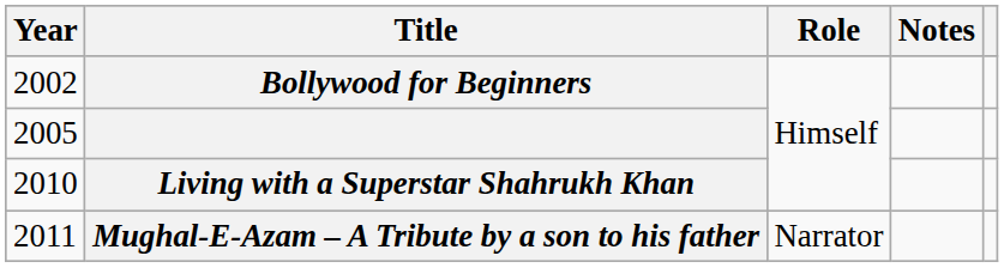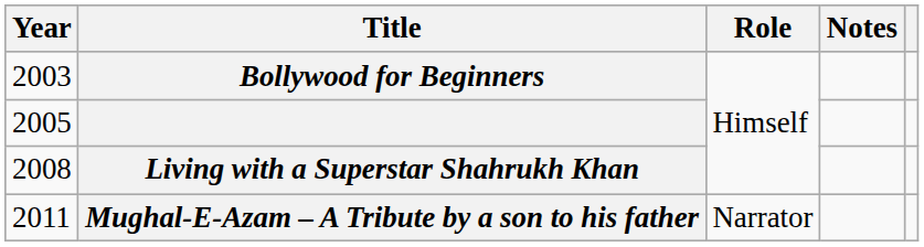 <table class="wikitable sortable plainrowheaders">
 <tr>
 <th scope="col">Year</th>
 <th scope="col">Title</th>
 <th scope="col">Role</th>
 <th>Notes</th>
 <th scope="col" class="unsortable"></th>
 </tr>
 <tr>
-<td>2002</td>
+<td>2003</td>
 <th scope="row"><em>Bollywood for Beginners</em></th>
 <td rowspan="3">Himself</td>
 <td></td>
 <td style="text-align:center;"></td>
 </tr>
 <tr>
 <td>2005</td>
 <th scope="row" align="left"></th>
 <td></td>
 <td style="text-align:center;"></td>
 </tr>
 <tr>
-<td>2010</td>
+<td>2008</td>
 <th scope="row" align="left"><em>Living with a Superstar  Shahrukh Khan</em></th>
 <td></td>
 <td style="text-align:center;"></td>
 </tr>
 <tr>
 <td>2011</td>
 <th scope="row" align="left"><em>Mughal-E-Azam – A Tribute by a son to his father</em></th>
 <td>Narrator</td>
 <td></td>
 <td style="text-align:center;"></td>
 </tr>
 </table>
